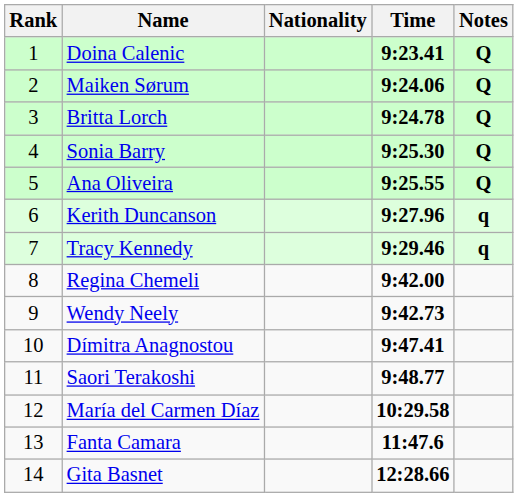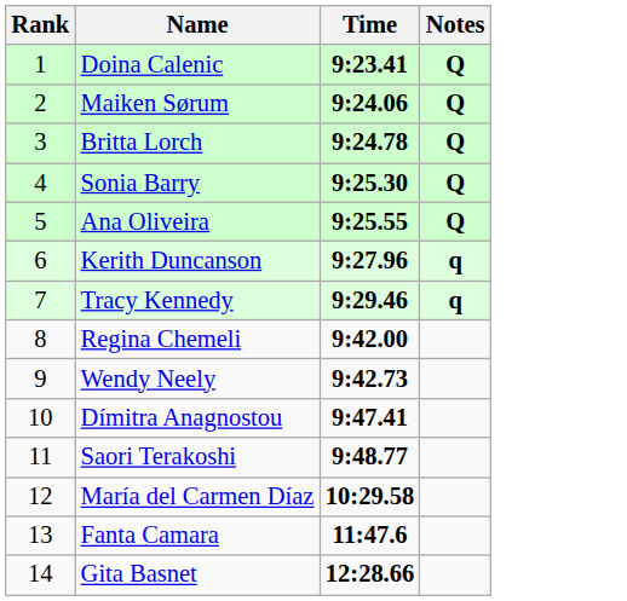 <table class="wikitable sortable" style="text-align:center">
 <tr>
 <th>Rank</th>
 <th>Name</th>
-<th>Nationality</th>
 <th>Time</th>
 <th>Notes</th>
 </tr>
 <tr bgcolor=ccffcc>
 <td>1</td>
 <td align=left><a href='#'>Doina Calenic</a></td>
-<td align=left></td>
 <td><strong>9:23.41</strong></td>
 <td><strong>Q</strong></td>
 </tr>
 <tr bgcolor=ccffcc>
 <td>2</td>
 <td align=left><a href='#'>Maiken Sørum</a></td>
-<td align=left></td>
 <td><strong>9:24.06</strong></td>
 <td><strong>Q</strong></td>
 </tr>
 <tr bgcolor=ccffcc>
 <td>3</td>
 <td align=left><a href='#'>Britta Lorch</a></td>
-<td align=left></td>
 <td><strong>9:24.78</strong></td>
 <td><strong>Q</strong></td>
 </tr>
 <tr bgcolor=ccffcc>
 <td>4</td>
 <td align=left><a href='#'>Sonia Barry</a></td>
-<td align=left></td>
 <td><strong>9:25.30</strong></td>
 <td><strong>Q</strong></td>
 </tr>
 <tr bgcolor=ccffcc>
 <td>5</td>
 <td align=left><a href='#'>Ana Oliveira</a></td>
-<td align=left></td>
 <td><strong>9:25.55</strong></td>
 <td><strong>Q</strong></td>
 </tr>
 <tr bgcolor=ddffdd>
 <td>6</td>
 <td align=left><a href='#'>Kerith Duncanson</a></td>
-<td align=left></td>
 <td><strong>9:27.96</strong></td>
 <td><strong>q</strong></td>
 </tr>
 <tr bgcolor=ddffdd>
 <td>7</td>
 <td align=left><a href='#'>Tracy Kennedy</a></td>
-<td align=left></td>
 <td><strong>9:29.46</strong></td>
 <td><strong>q</strong></td>
 </tr>
 <tr>
 <td>8</td>
 <td align=left><a href='#'>Regina Chemeli</a></td>
-<td align=left></td>
 <td><strong>9:42.00</strong></td>
 <td></td>
 </tr>
 <tr>
 <td>9</td>
 <td align=left><a href='#'>Wendy Neely</a></td>
-<td align=left></td>
 <td><strong>9:42.73</strong></td>
 <td></td>
 </tr>
 <tr>
 <td>10</td>
 <td align=left><a href='#'>Dímitra Anagnostou</a></td>
-<td align=left></td>
 <td><strong>9:47.41</strong></td>
 <td></td>
 </tr>
 <tr>
 <td>11</td>
 <td align=left><a href='#'>Saori Terakoshi</a></td>
-<td align=left></td>
 <td><strong>9:48.77</strong></td>
 <td></td>
 </tr>
 <tr>
 <td>12</td>
 <td align=left><a href='#'>María del Carmen Díaz</a></td>
-<td align=left></td>
 <td><strong>10:29.58</strong></td>
 <td></td>
 </tr>
 <tr>
 <td>13</td>
 <td align=left><a href='#'>Fanta Camara</a></td>
-<td align=left></td>
 <td><strong>11:47.6</strong></td>
 <td></td>
 </tr>
 <tr>
 <td>14</td>
 <td align=left><a href='#'>Gita Basnet</a></td>
-<td align=left></td>
 <td><strong>12:28.66</strong></td>
 <td></td>
 </tr>
 </table>
